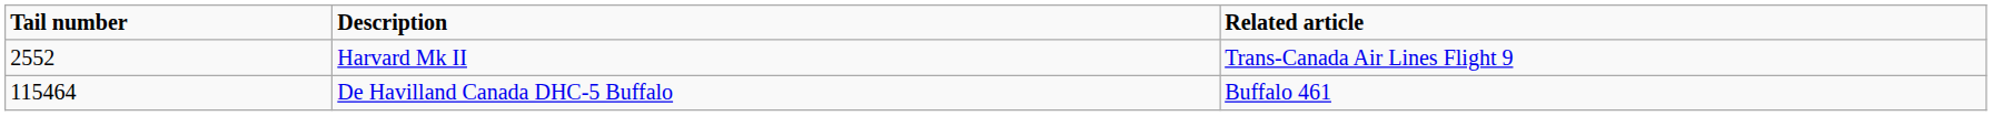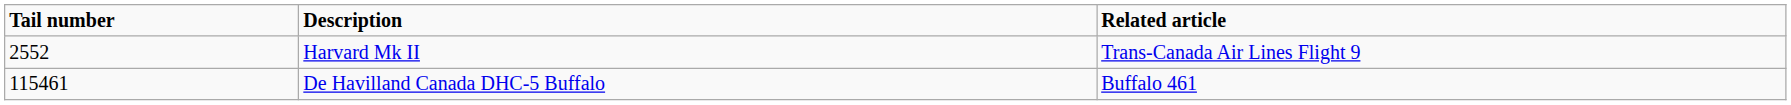 <table class="wikitable" width="90%">
 <tr>
 <td><strong>Tail number</strong></td>
 <td><strong>Description</strong></td>
 <td><strong>Related article</strong></td>
 </tr>
 <tr>
 <td>2552</td>
 <td><a href='#'>Harvard Mk II</a></td>
 <td><a href='#'>Trans-Canada Air Lines Flight 9</a></td>
 </tr>
 <tr>
-<td>115464</td>
+<td>115461</td>
 <td><a href='#'>De Havilland Canada DHC-5 Buffalo</a></td>
 <td><a href='#'>Buffalo 461</a></td>
 </tr>
 </table>
